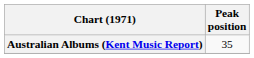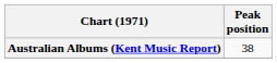 <table class="wikitable sortable plainrowheaders" style="text-align:center">
 <tr>
 <th scope="col">Chart (1971)</th>
 <th scope="col">Peak<br> position</th>
 </tr>
 <tr>
 <th scope="row">Australian Albums (<a href='#'>Kent Music Report</a>)</th>
-<td align="center">35</td>
+<td align="center">38</td>
 </tr>
 <tr>
 </tr>
 <tr>
 </tr>
 <tr>
 </tr>
 </table>
